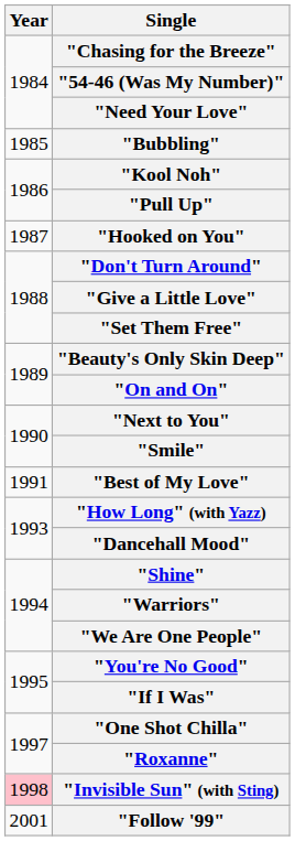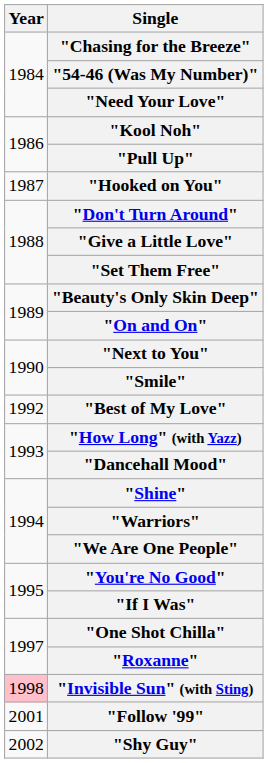 <table class="wikitable">
 <tr>
 <th>Year</th>
 <th>Single</th>
 </tr>
 <tr>
 <td rowspan="3">1984</td>
 <th>"Chasing for the Breeze"</th>
 </tr>
 <tr>
 <th>"54-46 (Was My Number)"</th>
 </tr>
 <tr>
 <th>"Need Your Love"</th>
-</tr>
-<tr>
-<td rowspan="1">1985</td>
-<th>"Bubbling"</th>
 </tr>
 <tr>
 <td rowspan="2">1986</td>
 <th>"Kool Noh"</th>
 </tr>
 <tr>
 <th>"Pull Up"</th>
 </tr>
 <tr>
 <td rowspan="1">1987</td>
 <th>"Hooked on You"</th>
 </tr>
 <tr>
 <td rowspan="3">1988</td>
 <th>"<a href='#'>Don't Turn Around</a>"</th>
 </tr>
 <tr>
 <th>"Give a Little Love"</th>
 </tr>
 <tr>
 <th>"Set Them Free"</th>
 </tr>
 <tr>
 <td rowspan="2">1989</td>
 <th>"Beauty's Only Skin Deep"</th>
 </tr>
 <tr>
 <th>"<a href='#'>On and On</a>"</th>
 </tr>
 <tr>
 <td rowspan="2">1990</td>
 <th>"Next to You"</th>
 </tr>
 <tr>
 <th>"Smile"</th>
 </tr>
 <tr>
-<td rowspan="1">1991</td>
+<td rowspan="1">1992</td>
 <th>"Best of My Love"</th>
 </tr>
 <tr>
 <td rowspan="2">1993</td>
 <th>"<a href='#'>How Long</a>" <small>(with <a href='#'>Yazz</a>)</small></th>
 </tr>
 <tr>
 <th>"Dancehall Mood"</th>
 </tr>
 <tr>
 <td rowspan="3">1994</td>
 <th>"<a href='#'>Shine</a>"</th>
 </tr>
 <tr>
 <th>"Warriors"</th>
 </tr>
 <tr>
 <th>"We Are One People"</th>
 </tr>
 <tr>
 <td rowspan="2">1995</td>
 <th>"<a href='#'>You're No Good</a>"</th>
 </tr>
 <tr>
 <th>"If I Was"</th>
 </tr>
 <tr>
 <td rowspan="2">1997</td>
 <th>"One Shot Chilla"</th>
 </tr>
 <tr>
 <th>"<a href='#'>Roxanne</a>"</th>
 </tr>
 <tr>
 <td rowspan="1" style="background: pink;">1998</td>
 <th>"<a href='#'>Invisible Sun</a>" <small>(with <a href='#'>Sting</a>)</small></th>
 </tr>
 <tr>
 <td rowspan="1">2001</td>
 <th>"Follow '99"</th>
 </tr>
+<tr>
+<td rowspan="1">2002</td>
+<th>"Shy Guy"</th>
+</tr>
 </table>
